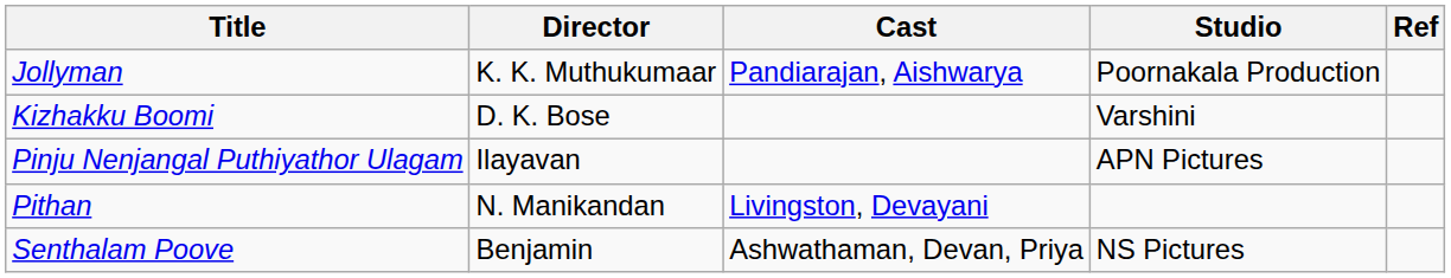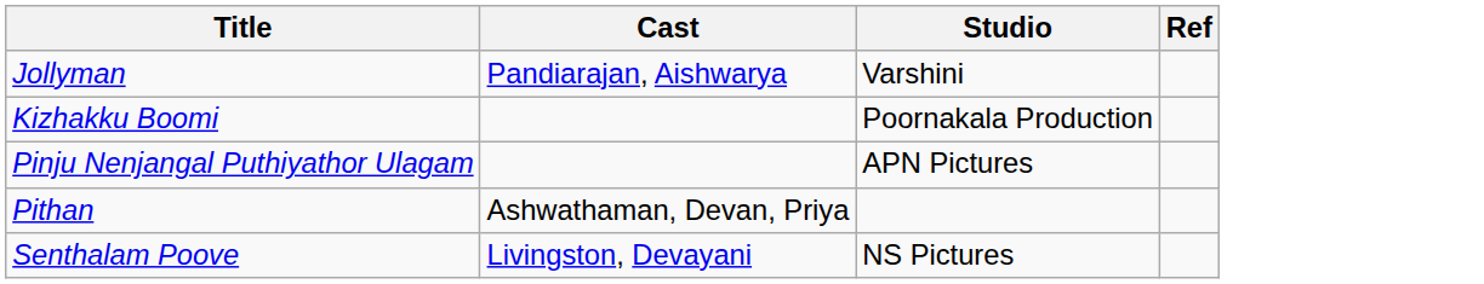 <table class="wikitable sortable">
 <tr>
 <th>Title</th>
-<th>Director</th>
 <th>Cast</th>
 <th>Studio</th>
 <th>Ref</th>
 </tr>
 <tr>
 <td><em><a href='#'>Jollyman</a></em></td>
-<td>K. K. Muthukumaar</td>
 <td><a href='#'>Pandiarajan</a>, <a href='#'>Aishwarya</a></td>
+<td>Varshini</td>
+<td></td>
+</tr>
+<tr>
+<td><em><a href='#'>Kizhakku Boomi</a></em></td>
+<td></td>
 <td>Poornakala Production</td>
 <td></td>
 </tr>
 <tr>
-<td><em><a href='#'>Kizhakku Boomi</a></em></td>
-<td>D. K. Bose</td>
-<td></td>
-<td>Varshini</td>
-<td></td>
-</tr>
-<tr>
 <td><em><a href='#'>Pinju Nenjangal Puthiyathor Ulagam</a></em></td>
-<td>Ilayavan</td>
 <td></td>
 <td>APN Pictures</td>
 <td></td>
 </tr>
 <tr>
 <td><em><a href='#'>Pithan</a></em></td>
-<td>N. Manikandan</td>
-<td><a href='#'>Livingston</a>, <a href='#'>Devayani</a></td>
+<td>Ashwathaman, Devan, Priya</td>
 <td></td>
 <td></td>
 </tr>
 <tr>
 <td><em><a href='#'>Senthalam Poove</a></em></td>
-<td>Benjamin</td>
-<td>Ashwathaman, Devan, Priya</td>
+<td><a href='#'>Livingston</a>, <a href='#'>Devayani</a></td>
 <td>NS Pictures</td>
 <td></td>
 </tr>
 </table>
